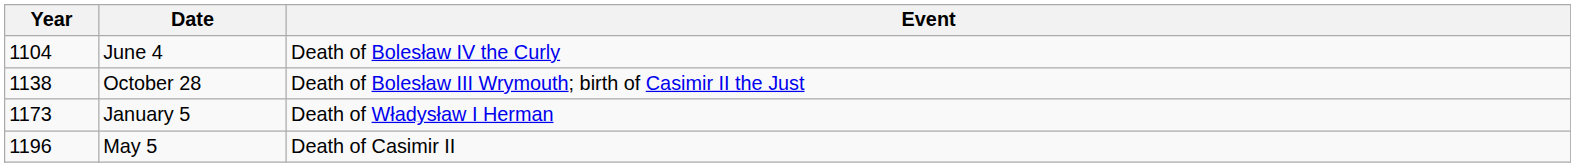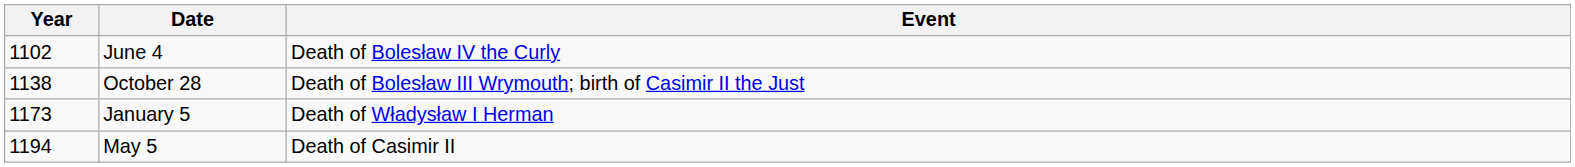 <table class="wikitable" width="100%">
 <tr>
 <th style="width:6%">Year</th>
 <th style="width:12%">Date</th>
 <th>Event</th>
 </tr>
 <tr>
-<td>1104</td>
+<td>1102</td>
 <td>June 4</td>
 <td>Death of <a href='#'>Bolesław IV the Curly</a></td>
 </tr>
 <tr>
 <td>1138</td>
 <td>October 28</td>
 <td>Death of <a href='#'>Bolesław III Wrymouth</a>; birth of <a href='#'>Casimir II the Just</a></td>
 </tr>
 <tr>
 <td>1173</td>
 <td>January 5</td>
 <td>Death of <a href='#'>Władysław I Herman</a></td>
 </tr>
 <tr>
-<td>1196</td>
+<td>1194</td>
 <td>May 5</td>
 <td>Death of Casimir II</td>
 </tr>
 </table>
